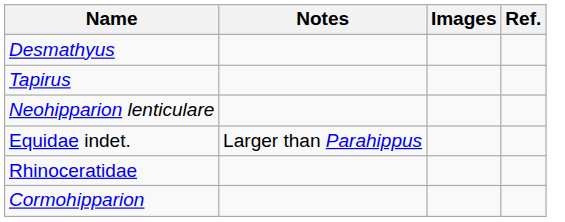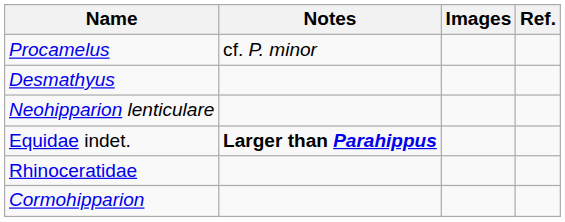 <table class="wikitable">
 <tr>
 <th>Name</th>
 <th>Notes</th>
 <th>Images</th>
 <th>Ref.</th>
 </tr>
 <tr>
-<td><em><a href='#'>Desmathyus</a></em></td>
-<td></td>
+<td><em><a href='#'>Procamelus</a></em></td>
+<td>cf. <em>P. minor</em></td>
 <td></td>
 <td></td>
 </tr>
 <tr>
-<td><em><a href='#'>Tapirus</a></em></td>
+<td><em><a href='#'>Desmathyus</a></em></td>
 <td></td>
 <td></td>
 <td></td>
 </tr>
 <tr>
 <td><em><a href='#'>Neohipparion</a> lenticulare</em></td>
 <td></td>
 <td></td>
 <td></td>
 </tr>
 <tr>
 <td><a href='#'>Equidae</a> indet.</td>
-<td>Larger than <em><a href='#'>Parahippus</a></em></td>
+<td><strong>Larger than <em><a href='#'>Parahippus</a></em></strong></td>
 <td></td>
 <td></td>
 </tr>
 <tr>
 <td><a href='#'>Rhinoceratidae</a></td>
 <td></td>
 <td></td>
 <td></td>
 </tr>
 <tr>
 <td><em><a href='#'>Cormohipparion</a></em></td>
 <td></td>
 <td></td>
 <td></td>
 </tr>
 </table>
